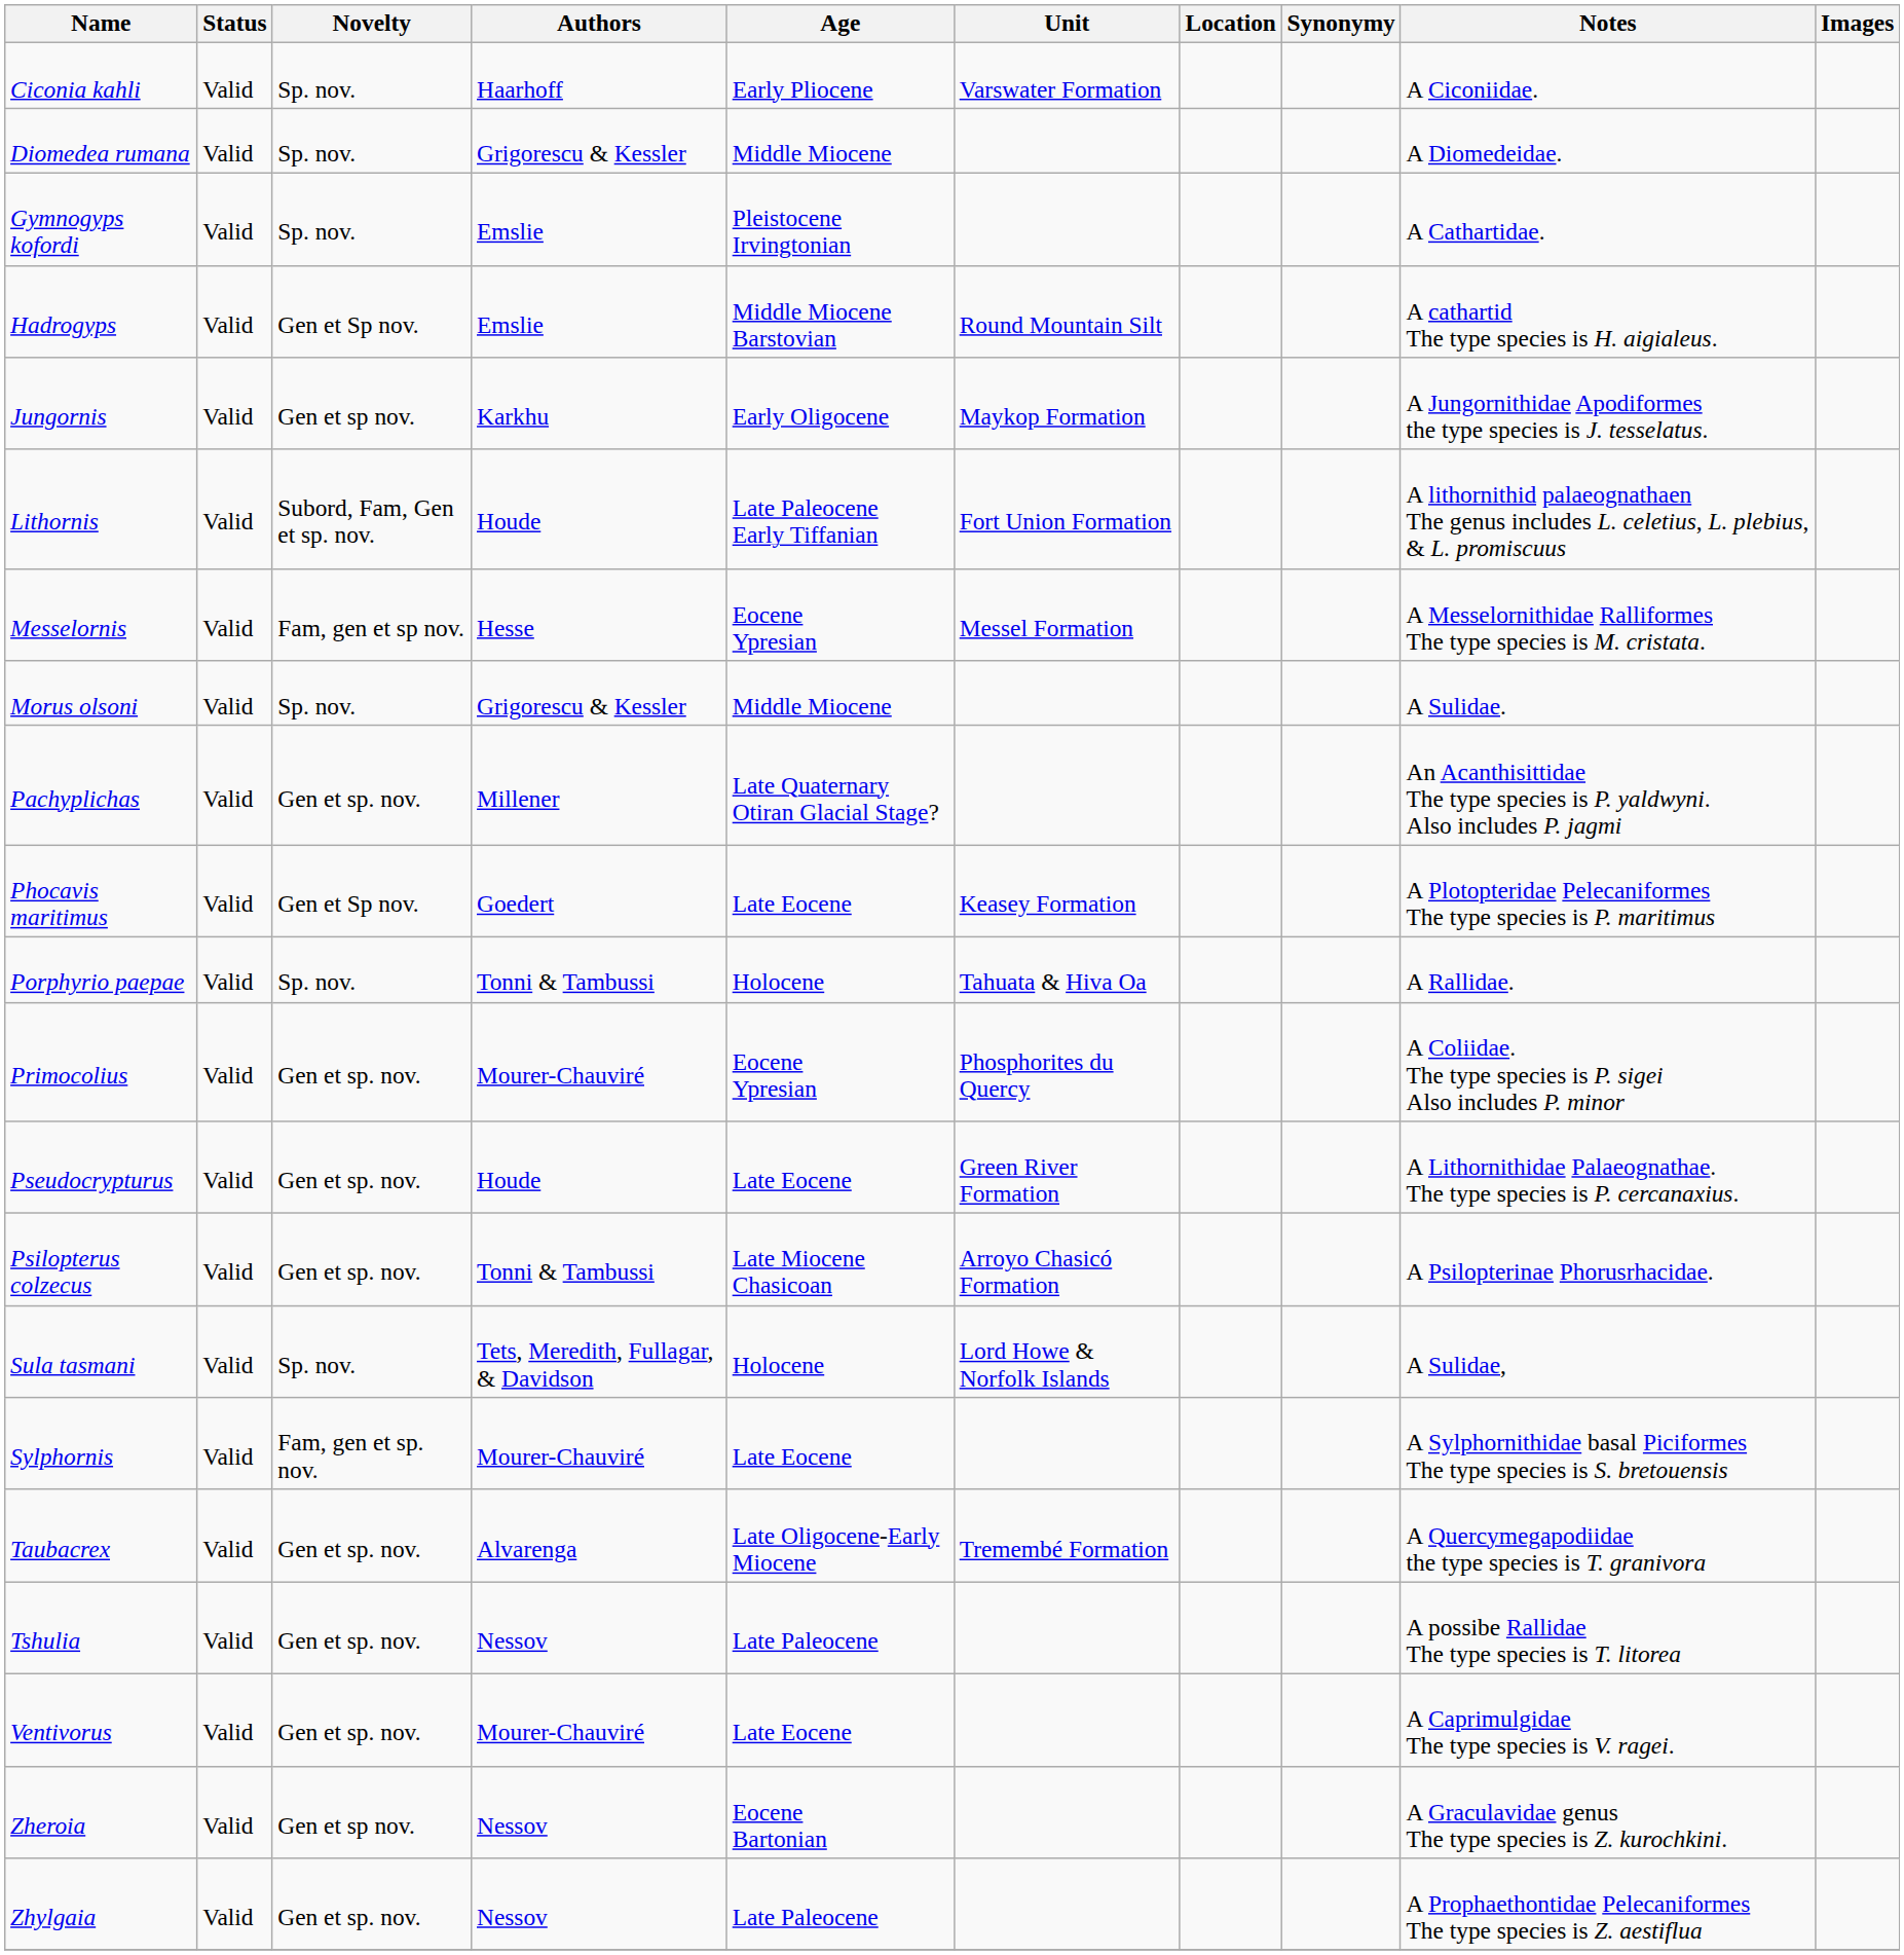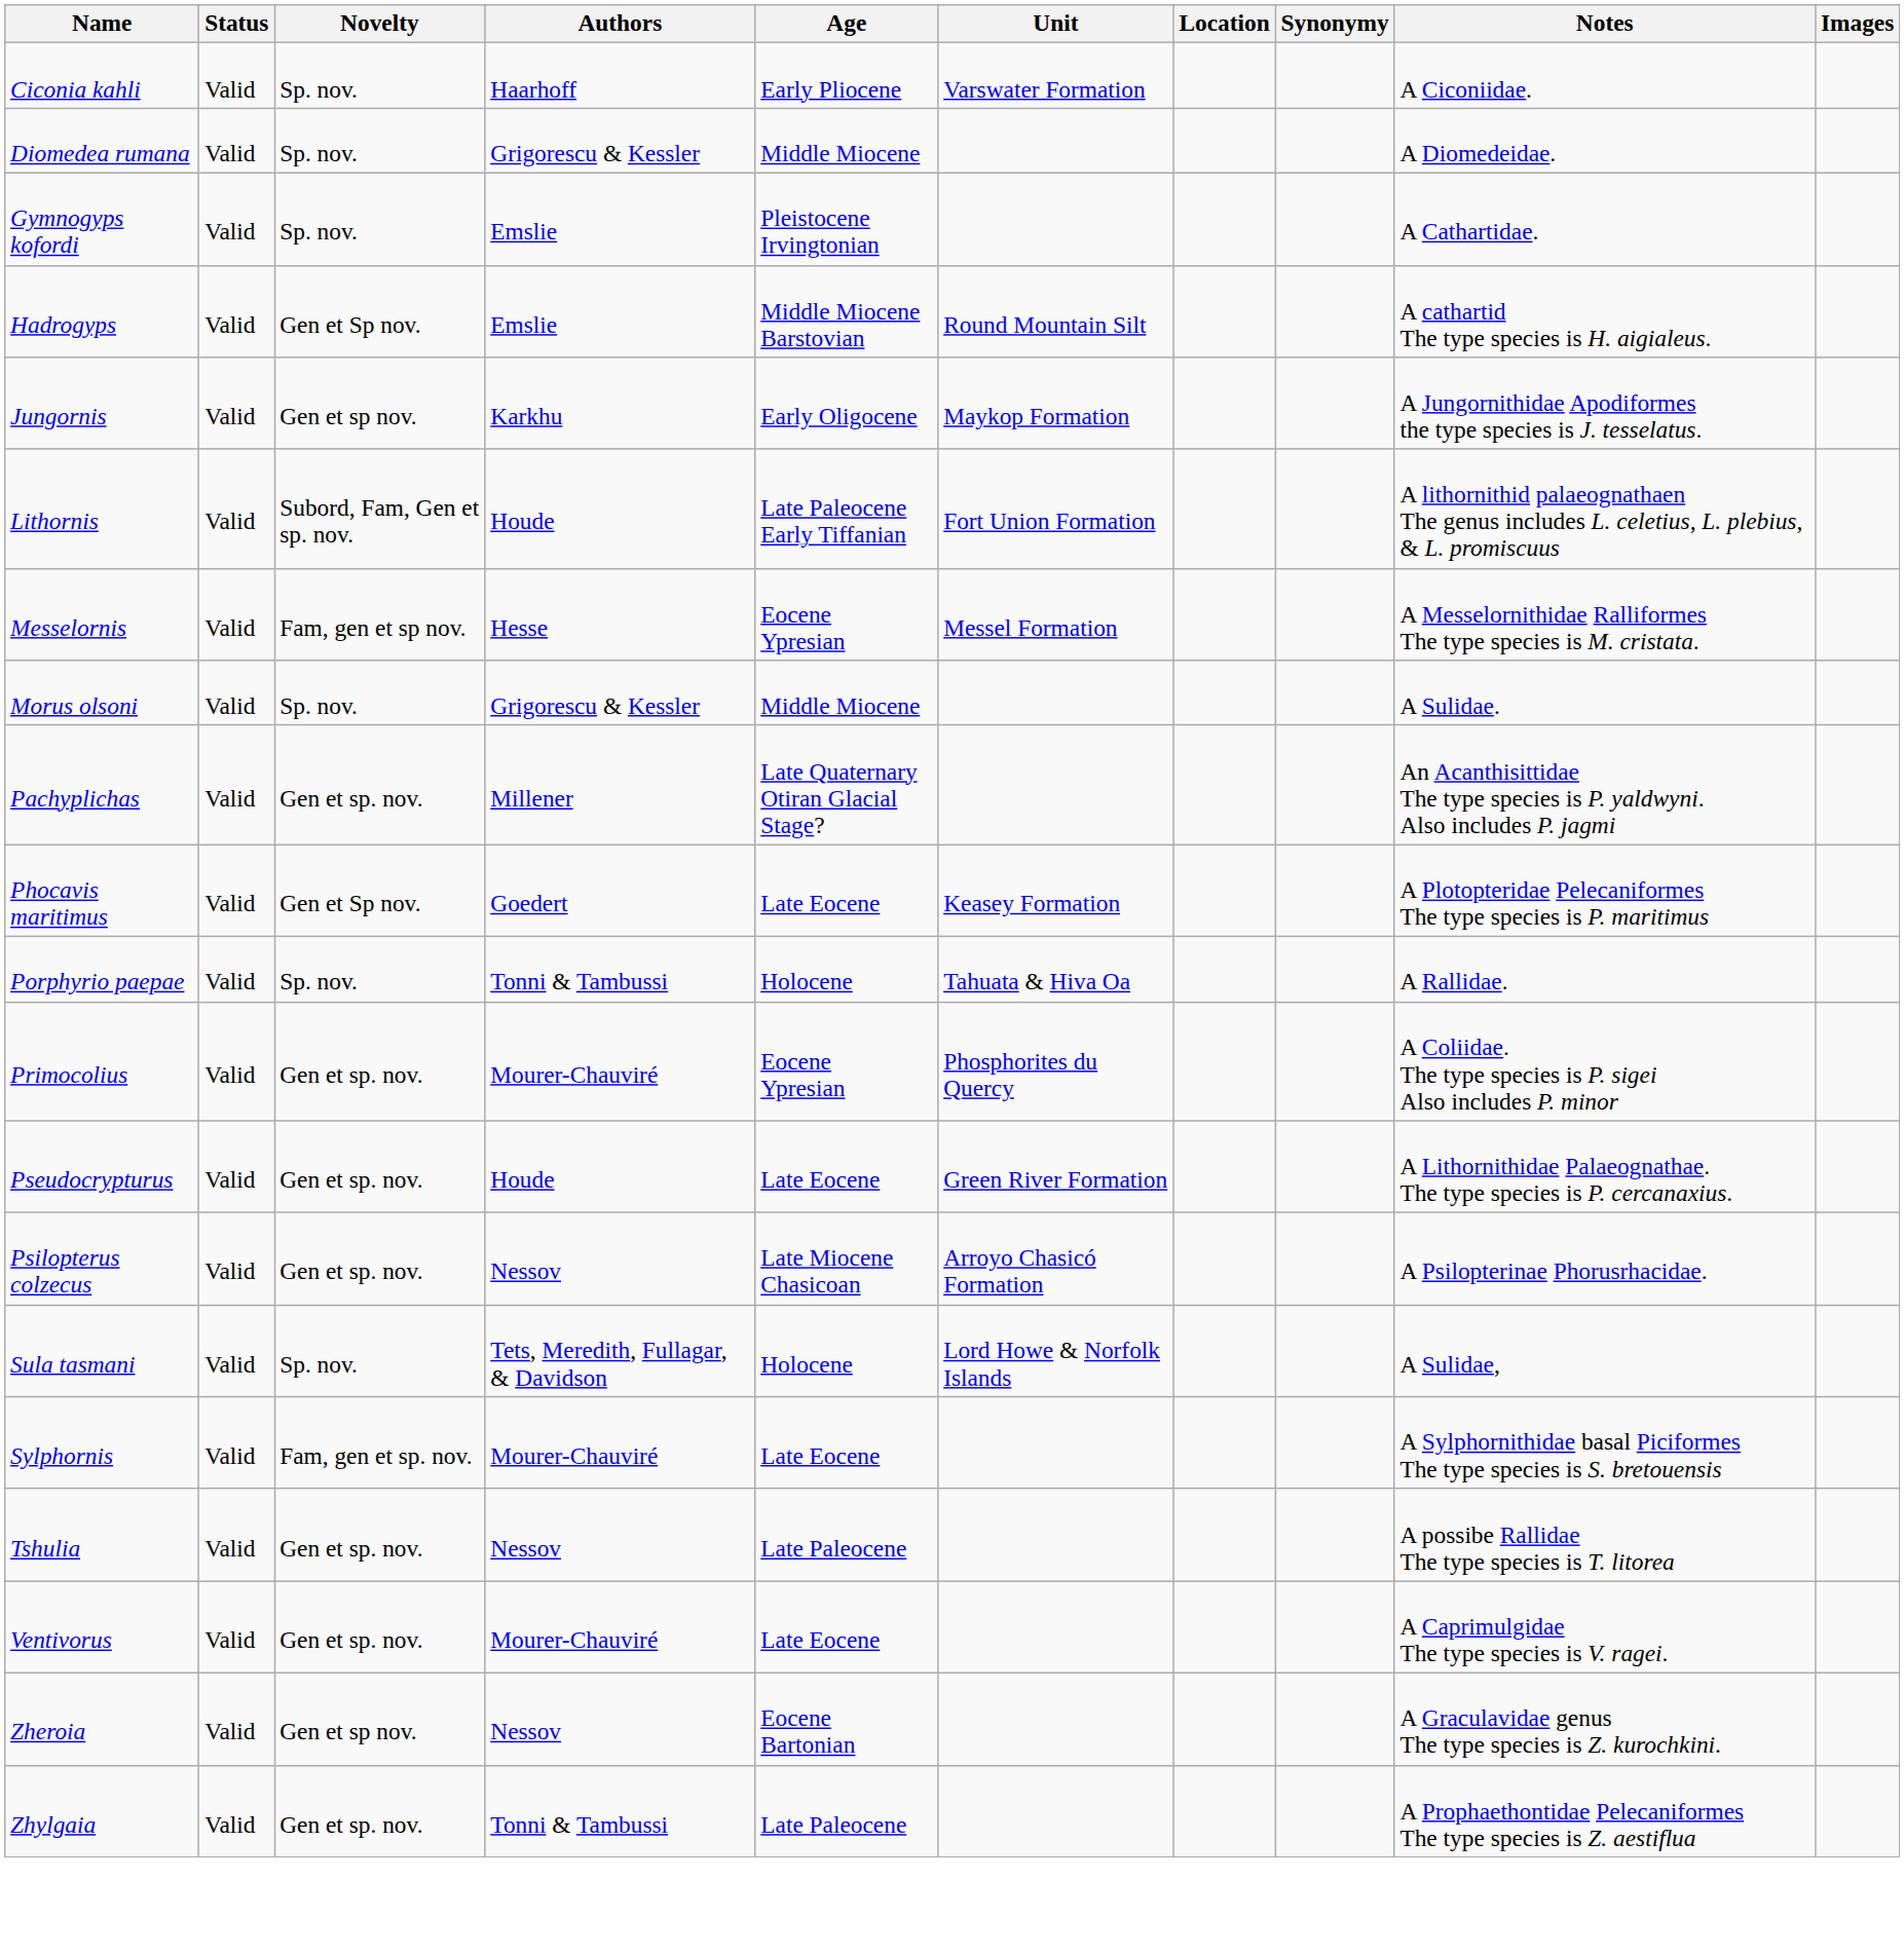 <table class="wikitable sortable" align="center" width="100%">
 <tr>
 <th>Name</th>
 <th>Status</th>
 <th>Novelty</th>
 <th>Authors</th>
 <th>Age</th>
 <th>Unit</th>
 <th>Location</th>
 <th>Synonymy</th>
 <th>Notes</th>
 <th>Images</th>
 </tr>
 <tr>
 <td><br><em><a href='#'>Ciconia kahli</a></em> </td>
 <td><br>Valid</td>
 <td><br>Sp. nov.</td>
 <td><br><a href='#'>Haarhoff</a></td>
 <td><br><a href='#'>Early Pliocene</a></td>
 <td><br><a href='#'>Varswater Formation</a></td>
 <td><br></td>
 <td></td>
 <td><br>A <a href='#'>Ciconiidae</a>.</td>
 <td></td>
 </tr>
 <tr>
 <td><br><em><a href='#'>Diomedea rumana</a></em> </td>
 <td><br>Valid</td>
 <td><br>Sp. nov.</td>
 <td><br><a href='#'>Grigorescu</a> & <a href='#'>Kessler</a></td>
 <td><br><a href='#'>Middle Miocene</a></td>
 <td></td>
 <td><br></td>
 <td></td>
 <td><br>A <a href='#'>Diomedeidae</a>.</td>
 <td></td>
 </tr>
 <tr>
 <td><br><em><a href='#'>Gymnogyps kofordi</a></em> </td>
 <td><br>Valid</td>
 <td><br>Sp. nov.</td>
 <td><br><a href='#'>Emslie</a></td>
 <td><br><a href='#'>Pleistocene</a><br><a href='#'>Irvingtonian</a></td>
 <td></td>
 <td><br><br></td>
 <td></td>
 <td><br>A <a href='#'>Cathartidae</a>.</td>
 <td></td>
 </tr>
 <tr>
 <td><br><em><a href='#'>Hadrogyps</a></em> </td>
 <td><br>Valid</td>
 <td><br>Gen et Sp nov.</td>
 <td><br><a href='#'>Emslie</a></td>
 <td><br><a href='#'>Middle Miocene</a><br><a href='#'>Barstovian</a></td>
 <td><br><a href='#'>Round Mountain Silt</a></td>
 <td><br><br></td>
 <td></td>
 <td><br>A <a href='#'>cathartid</a><br>The type species is <em>H. aigialeus</em>.</td>
 <td></td>
 </tr>
 <tr>
 <td><br><em><a href='#'>Jungornis</a></em> </td>
 <td><br>Valid</td>
 <td><br>Gen et sp nov.</td>
 <td><br><a href='#'>Karkhu</a></td>
 <td><br><a href='#'>Early Oligocene</a></td>
 <td><br><a href='#'>Maykop Formation</a></td>
 <td><br></td>
 <td></td>
 <td><br>A <a href='#'>Jungornithidae</a> <a href='#'>Apodiformes</a><br> the type species is <em>J. tesselatus</em>.</td>
 <td></td>
 </tr>
 <tr>
 <td><br><em><a href='#'>Lithornis</a></em> </td>
 <td><br>Valid</td>
 <td><br>Subord, Fam, Gen et sp. nov.</td>
 <td><br><a href='#'>Houde</a></td>
 <td><br><a href='#'>Late Paleocene</a><br><a href='#'>Early Tiffanian</a></td>
 <td><br><a href='#'>Fort Union Formation</a></td>
 <td><br><br></td>
 <td></td>
 <td><br>A <a href='#'>lithornithid</a> <a href='#'>palaeognathaen</a><br> The genus includes <em>L. celetius</em>, <em>L. plebius</em>, & <em>L. promiscuus</em></td>
 <td></td>
 </tr>
 <tr>
 <td><br><em><a href='#'>Messelornis</a></em> </td>
 <td><br>Valid</td>
 <td><br>Fam, gen et sp nov.</td>
 <td><br><a href='#'>Hesse</a></td>
 <td><br><a href='#'>Eocene</a><br><a href='#'>Ypresian</a></td>
 <td><br><a href='#'>Messel Formation</a></td>
 <td><br><br></td>
 <td></td>
 <td><br>A <a href='#'>Messelornithidae</a> <a href='#'>Ralliformes</a><br> The type species is <em>M. cristata</em>.</td>
 <td></td>
 </tr>
 <tr>
 <td><br><em><a href='#'>Morus olsoni</a></em> </td>
 <td><br>Valid</td>
 <td><br>Sp. nov.</td>
 <td><br><a href='#'>Grigorescu</a> & <a href='#'>Kessler</a></td>
 <td><br><a href='#'>Middle Miocene</a></td>
 <td></td>
 <td><br></td>
 <td></td>
 <td><br>A <a href='#'>Sulidae</a>.</td>
 <td></td>
 </tr>
 <tr>
 <td><br><em><a href='#'>Pachyplichas</a></em></td>
 <td><br>Valid</td>
 <td><br>Gen et sp. nov.</td>
 <td><br><a href='#'>Millener</a></td>
 <td><br><a href='#'>Late Quaternary</a><br><a href='#'>Otiran Glacial Stage</a>?</td>
 <td></td>
 <td><br></td>
 <td></td>
 <td><br>An <a href='#'>Acanthisittidae</a><br> The type species is <em>P. yaldwyni</em>.<br> Also includes <em>P. jagmi</em></td>
 <td></td>
 </tr>
 <tr>
 <td><br><em><a href='#'>Phocavis maritimus</a></em> </td>
 <td><br>Valid</td>
 <td><br>Gen et Sp nov.</td>
 <td><br><a href='#'>Goedert</a></td>
 <td><br><a href='#'>Late Eocene</a></td>
 <td><br><a href='#'>Keasey Formation</a></td>
 <td><br><br></td>
 <td></td>
 <td><br>A <a href='#'>Plotopteridae</a> <a href='#'>Pelecaniformes</a><br> The type species is <em>P. maritimus</em></td>
 <td></td>
 </tr>
 <tr>
 <td><br><em><a href='#'>Porphyrio paepae</a></em> </td>
 <td><br>Valid</td>
 <td><br>Sp. nov.</td>
 <td><br><a href='#'>Tonni</a> & <a href='#'>Tambussi</a></td>
 <td><br><a href='#'>Holocene</a></td>
 <td><br><a href='#'>Tahuata</a> & <a href='#'>Hiva Oa</a></td>
 <td><br><br></td>
 <td></td>
 <td><br>A <a href='#'>Rallidae</a>.</td>
 <td></td>
 </tr>
 <tr>
 <td><br><em><a href='#'>Primocolius</a></em> </td>
 <td><br>Valid</td>
 <td><br>Gen et sp. nov.</td>
 <td><br><a href='#'>Mourer-Chauviré</a></td>
 <td><br><a href='#'>Eocene</a><br><a href='#'>Ypresian</a></td>
 <td><br><a href='#'>Phosphorites du Quercy</a></td>
 <td><br></td>
 <td></td>
 <td><br>A <a href='#'>Coliidae</a>.<br> The type species is <em>P. sigei</em><br>Also includes <em>P. minor</em></td>
 <td></td>
 </tr>
 <tr>
 <td><br><em><a href='#'>Pseudocrypturus</a></em> </td>
 <td><br>Valid</td>
 <td><br>Gen et sp. nov.</td>
 <td><br><a href='#'>Houde</a></td>
 <td><br><a href='#'>Late Eocene</a></td>
 <td><br><a href='#'>Green River Formation</a></td>
 <td><br><br></td>
 <td></td>
 <td><br>A <a href='#'>Lithornithidae</a> <a href='#'>Palaeognathae</a>.<br>The type species is <em>P. cercanaxius</em>.</td>
 <td></td>
 </tr>
 <tr>
 <td><br><em><a href='#'>Psilopterus colzecus</a></em> </td>
 <td><br>Valid</td>
 <td><br>Gen et sp. nov.</td>
-<td><br><a href='#'>Tonni</a> & <a href='#'>Tambussi</a></td>
+<td><br><a href='#'>Nessov</a></td>
 <td><br><a href='#'>Late Miocene</a><br><a href='#'>Chasicoan</a></td>
 <td><br><a href='#'>Arroyo Chasicó Formation</a></td>
 <td><br></td>
 <td></td>
 <td><br>A <a href='#'>Psilopterinae</a> <a href='#'>Phorusrhacidae</a>.</td>
 <td></td>
 </tr>
 <tr>
 <td><br><em><a href='#'>Sula tasmani</a></em> </td>
 <td><br>Valid</td>
 <td><br>Sp. nov.</td>
 <td><br><a href='#'>Tets</a>, <a href='#'>Meredith</a>, <a href='#'>Fullagar</a>, & <a href='#'>Davidson</a></td>
 <td><br><a href='#'>Holocene</a></td>
 <td><br><a href='#'>Lord Howe</a> & <a href='#'>Norfolk Islands</a></td>
 <td><br><br></td>
 <td></td>
 <td><br>A <a href='#'>Sulidae</a>, </td>
 <td></td>
 </tr>
 <tr>
 <td><br><em><a href='#'>Sylphornis</a></em> </td>
 <td><br>Valid</td>
 <td><br>Fam, gen et sp. nov.</td>
 <td><br><a href='#'>Mourer-Chauviré</a></td>
 <td><br><a href='#'>Late Eocene</a></td>
 <td></td>
 <td><br></td>
 <td></td>
 <td><br>A <a href='#'>Sylphornithidae</a>  basal <a href='#'>Piciformes</a><br>The type species is <em>S. bretouensis</em></td>
-<td></td>
-</tr>
-<tr>
-<td><br><em><a href='#'>Taubacrex</a></em> </td>
-<td><br>Valid</td>
-<td><br>Gen et sp. nov.</td>
-<td><br><a href='#'>Alvarenga</a></td>
-<td><br><a href='#'>Late Oligocene</a>-<a href='#'>Early Miocene</a></td>
-<td><br><a href='#'>Tremembé Formation</a></td>
-<td><br></td>
-<td></td>
-<td><br>A <a href='#'>Quercymegapodiidae</a><br> the type species is <em>T. granivora</em></td>
 <td></td>
 </tr>
 <tr>
 <td><br><em><a href='#'>Tshulia</a></em> </td>
 <td><br>Valid</td>
 <td><br>Gen et sp. nov.</td>
 <td><br><a href='#'>Nessov</a></td>
 <td><br><a href='#'>Late Paleocene</a></td>
 <td></td>
 <td><br></td>
 <td></td>
 <td><br>A possibe <a href='#'>Rallidae</a><br> The type species is <em>T. litorea</em></td>
 <td></td>
 </tr>
 <tr>
 <td><br><em><a href='#'>Ventivorus</a></em> </td>
 <td><br>Valid</td>
 <td><br>Gen et sp. nov.</td>
 <td><br><a href='#'>Mourer-Chauviré</a></td>
 <td><br><a href='#'>Late Eocene</a></td>
 <td></td>
 <td><br></td>
 <td></td>
 <td><br>A <a href='#'>Caprimulgidae</a><br>The type species is <em>V. ragei</em>.</td>
 <td></td>
 </tr>
 <tr>
 <td><br><em><a href='#'>Zheroia</a></em> </td>
 <td><br>Valid</td>
 <td><br>Gen et sp nov.</td>
 <td><br><a href='#'>Nessov</a></td>
 <td><br><a href='#'>Eocene</a><br><a href='#'>Bartonian</a></td>
 <td></td>
 <td><br></td>
 <td></td>
 <td><br>A <a href='#'>Graculavidae</a> genus<br> The type species is <em>Z. kurochkini</em>.</td>
 <td></td>
 </tr>
 <tr>
 <td><br><em><a href='#'>Zhylgaia</a></em> </td>
 <td><br>Valid</td>
 <td><br>Gen et sp. nov.</td>
-<td><br><a href='#'>Nessov</a></td>
+<td><br><a href='#'>Tonni</a> & <a href='#'>Tambussi</a></td>
 <td><br><a href='#'>Late Paleocene</a></td>
 <td></td>
 <td><br></td>
 <td></td>
 <td><br>A <a href='#'>Prophaethontidae</a> <a href='#'>Pelecaniformes</a><br>The type species is <em>Z. aestiflua</em></td>
 <td></td>
 </tr>
 <tr>
 </tr>
 </table>
